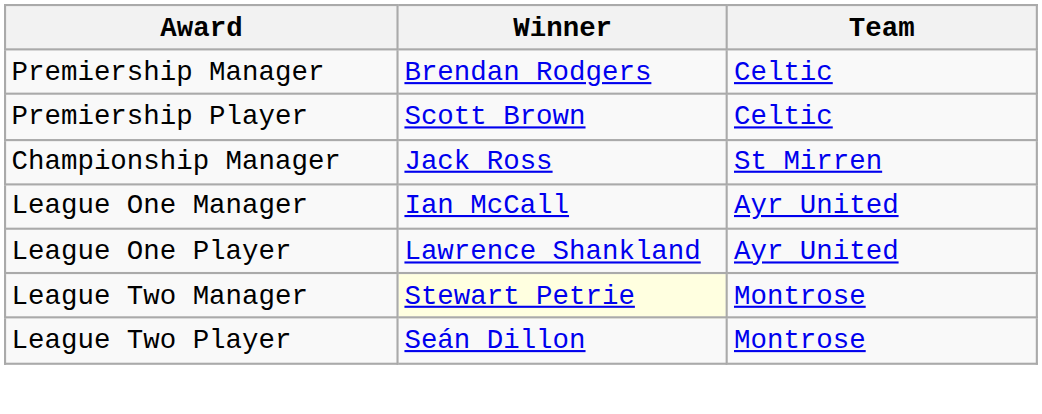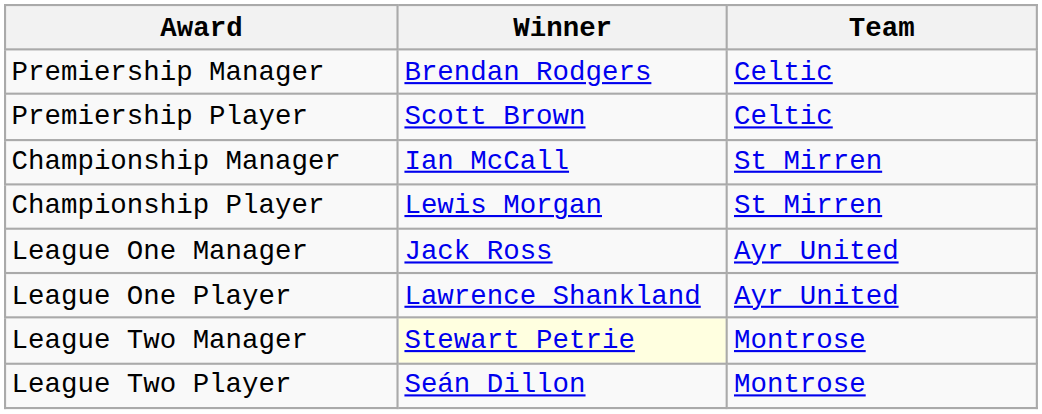 <table class="wikitable">
 <tr>
 <th width=180>Award</th>
 <th width=150>Winner</th>
 <th width=140>Team</th>
 </tr>
 <tr>
 <td>Premiership Manager</td>
 <td><a href='#'>Brendan Rodgers</a></td>
 <td><a href='#'>Celtic</a></td>
 </tr>
 <tr>
 <td>Premiership Player</td>
 <td><a href='#'>Scott Brown</a></td>
 <td><a href='#'>Celtic</a></td>
 </tr>
 <tr>
 <td>Championship Manager</td>
-<td><a href='#'>Jack Ross</a></td>
+<td><a href='#'>Ian McCall</a></td>
+<td><a href='#'>St Mirren</a></td>
+</tr>
+<tr>
+<td>Championship Player</td>
+<td><a href='#'>Lewis Morgan</a></td>
 <td><a href='#'>St Mirren</a></td>
 </tr>
 <tr>
 <td>League One Manager</td>
-<td><a href='#'>Ian McCall</a></td>
+<td><a href='#'>Jack Ross</a></td>
 <td><a href='#'>Ayr United</a></td>
 </tr>
 <tr>
 <td>League One Player</td>
 <td><a href='#'>Lawrence Shankland</a></td>
 <td><a href='#'>Ayr United</a></td>
 </tr>
 <tr>
 <td>League Two Manager</td>
 <td style="background: lightyellow;"><a href='#'>Stewart Petrie</a></td>
 <td><a href='#'>Montrose</a></td>
 </tr>
 <tr>
 <td>League Two Player</td>
 <td><a href='#'>Seán Dillon</a></td>
 <td><a href='#'>Montrose</a></td>
 </tr>
 </table>
